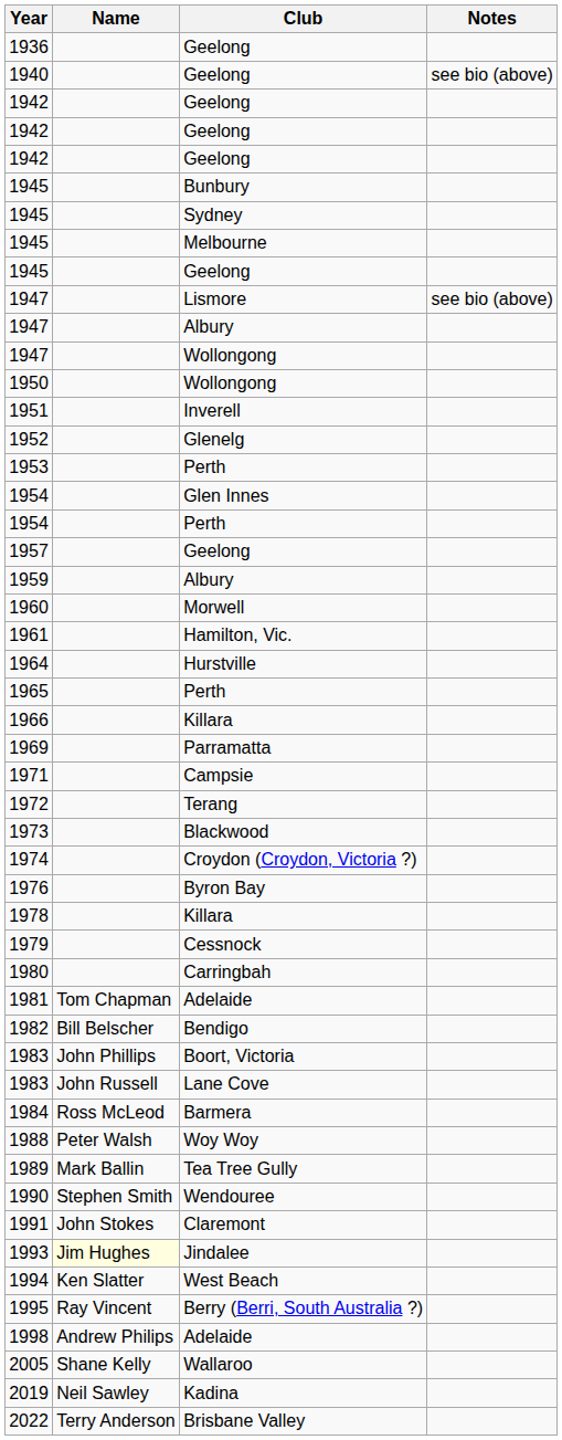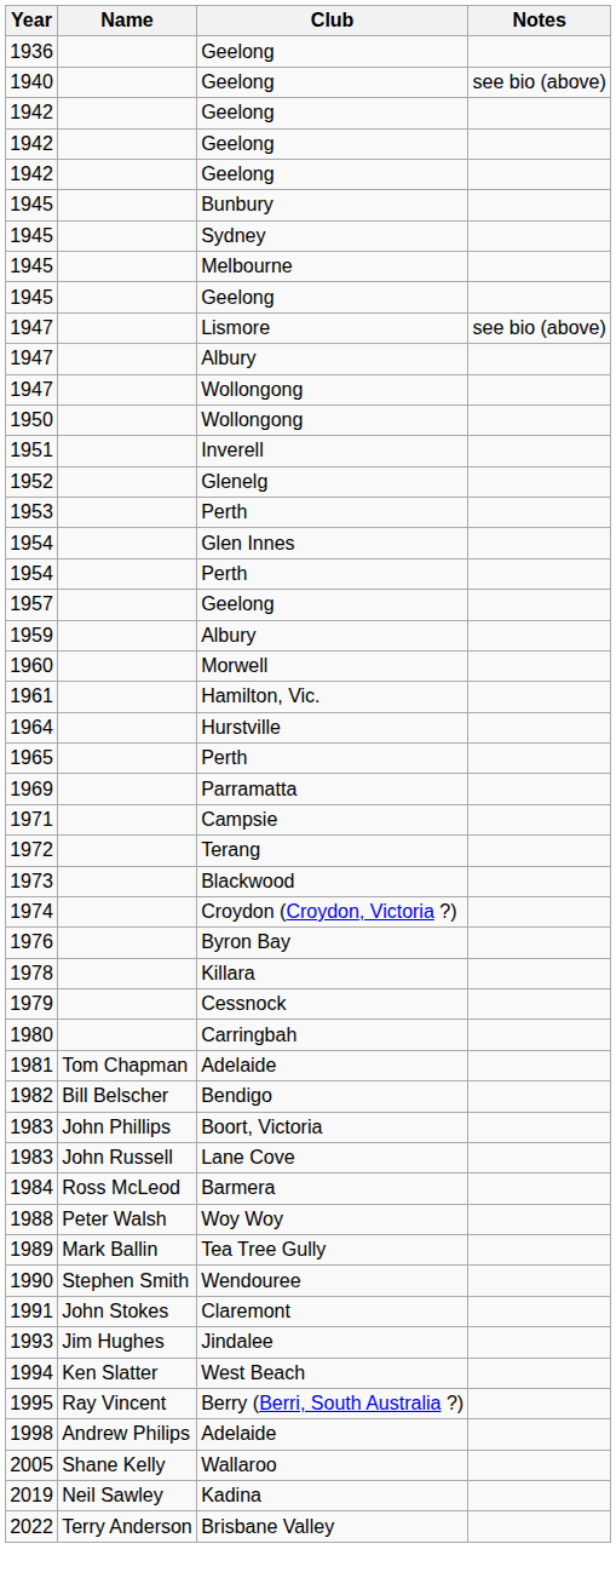 <table class="wikitable sortable">
 <tr>
 <th>Year</th>
 <th>Name</th>
 <th>Club</th>
 <th>Notes</th>
 </tr>
 <tr>
 <td>1936</td>
 <td></td>
 <td>Geelong</td>
 <td></td>
 </tr>
 <tr>
 <td>1940</td>
 <td></td>
 <td>Geelong</td>
 <td>see bio (above)</td>
 </tr>
 <tr>
 <td>1942</td>
 <td></td>
 <td>Geelong</td>
 <td></td>
 </tr>
 <tr>
 <td>1942</td>
 <td></td>
 <td>Geelong</td>
 <td></td>
 </tr>
 <tr>
 <td>1942</td>
 <td></td>
 <td>Geelong</td>
 <td></td>
 </tr>
 <tr>
 <td>1945</td>
 <td></td>
 <td>Bunbury</td>
 <td></td>
 </tr>
 <tr>
 <td>1945</td>
 <td></td>
 <td>Sydney</td>
 <td></td>
 </tr>
 <tr>
 <td>1945</td>
 <td></td>
 <td>Melbourne</td>
 <td></td>
 </tr>
 <tr>
 <td>1945</td>
 <td></td>
 <td>Geelong</td>
 <td></td>
 </tr>
 <tr>
 <td>1947</td>
 <td></td>
 <td>Lismore</td>
 <td>see bio (above)</td>
 </tr>
 <tr>
 <td>1947</td>
 <td></td>
 <td>Albury</td>
 <td></td>
 </tr>
 <tr>
 <td>1947</td>
 <td></td>
 <td>Wollongong</td>
 <td></td>
 </tr>
 <tr>
 <td>1950</td>
 <td></td>
 <td>Wollongong</td>
 <td></td>
 </tr>
 <tr>
 <td>1951</td>
 <td></td>
 <td>Inverell</td>
 <td></td>
 </tr>
 <tr>
 <td>1952</td>
 <td></td>
 <td>Glenelg</td>
 <td></td>
 </tr>
 <tr>
 <td>1953</td>
 <td></td>
 <td>Perth</td>
 <td></td>
 </tr>
 <tr>
 <td>1954</td>
 <td></td>
 <td>Glen Innes</td>
 <td></td>
 </tr>
 <tr>
 <td>1954</td>
 <td></td>
 <td>Perth</td>
 <td></td>
 </tr>
 <tr>
 <td>1957</td>
 <td></td>
 <td>Geelong</td>
 <td></td>
 </tr>
 <tr>
 <td>1959</td>
 <td></td>
 <td>Albury</td>
 <td></td>
 </tr>
 <tr>
 <td>1960</td>
 <td></td>
 <td>Morwell</td>
 <td></td>
 </tr>
 <tr>
 <td>1961</td>
 <td></td>
 <td>Hamilton, Vic.</td>
 <td></td>
 </tr>
 <tr>
 <td>1964</td>
 <td></td>
 <td>Hurstville</td>
 <td></td>
 </tr>
 <tr>
 <td>1965</td>
 <td></td>
 <td>Perth</td>
 <td></td>
 </tr>
 <tr>
-<td>1966</td>
-<td></td>
-<td>Killara</td>
-<td></td>
-</tr>
-<tr>
 <td>1969</td>
 <td></td>
 <td>Parramatta</td>
 <td></td>
 </tr>
 <tr>
 <td>1971</td>
 <td></td>
 <td>Campsie</td>
 <td></td>
 </tr>
 <tr>
 <td>1972</td>
 <td></td>
 <td>Terang</td>
 <td></td>
 </tr>
 <tr>
 <td>1973</td>
 <td></td>
 <td>Blackwood</td>
 <td></td>
 </tr>
 <tr>
 <td>1974</td>
 <td></td>
 <td>Croydon (<a href='#'>Croydon, Victoria</a> ?)</td>
 <td></td>
 </tr>
 <tr>
 <td>1976</td>
 <td></td>
 <td>Byron Bay</td>
 <td></td>
 </tr>
 <tr>
 <td>1978</td>
 <td></td>
 <td>Killara</td>
 <td></td>
 </tr>
 <tr>
 <td>1979</td>
 <td></td>
 <td>Cessnock</td>
 <td></td>
 </tr>
 <tr>
 <td>1980</td>
 <td></td>
 <td>Carringbah</td>
 <td></td>
 </tr>
 <tr>
 <td>1981</td>
 <td>Tom Chapman</td>
 <td>Adelaide</td>
 <td></td>
 </tr>
 <tr>
 <td>1982</td>
 <td>Bill Belscher</td>
 <td>Bendigo</td>
 <td></td>
 </tr>
 <tr>
 <td>1983</td>
 <td>John Phillips</td>
 <td>Boort, Victoria</td>
 <td></td>
 </tr>
 <tr>
 <td>1983</td>
 <td>John Russell</td>
 <td>Lane Cove</td>
 <td></td>
 </tr>
 <tr>
 <td>1984</td>
 <td>Ross McLeod</td>
 <td>Barmera</td>
 <td></td>
 </tr>
 <tr>
 <td>1988</td>
 <td>Peter Walsh</td>
 <td>Woy Woy</td>
 <td></td>
 </tr>
 <tr>
 <td>1989</td>
 <td>Mark Ballin</td>
 <td>Tea Tree Gully</td>
 <td></td>
 </tr>
 <tr>
 <td>1990</td>
 <td>Stephen Smith</td>
 <td>Wendouree</td>
 <td></td>
 </tr>
 <tr>
 <td>1991</td>
 <td>John Stokes</td>
 <td>Claremont</td>
 <td></td>
 </tr>
 <tr>
 <td>1993</td>
-<td style="background: lightyellow;">Jim Hughes</td>
+<td>Jim Hughes</td>
 <td>Jindalee</td>
 <td></td>
 </tr>
 <tr>
 <td>1994</td>
 <td>Ken Slatter</td>
 <td>West Beach</td>
 <td></td>
 </tr>
 <tr>
 <td>1995</td>
 <td>Ray Vincent</td>
 <td>Berry (<a href='#'>Berri, South Australia</a> ?)</td>
 <td></td>
 </tr>
 <tr>
 <td>1998</td>
 <td>Andrew Philips</td>
 <td>Adelaide</td>
 <td></td>
 </tr>
 <tr>
 <td>2005</td>
 <td>Shane Kelly</td>
 <td>Wallaroo</td>
 <td></td>
 </tr>
 <tr>
 <td>2019</td>
 <td>Neil Sawley</td>
 <td>Kadina</td>
 <td></td>
 </tr>
 <tr>
 <td>2022</td>
 <td>Terry Anderson</td>
 <td>Brisbane Valley</td>
 <td></td>
 </tr>
 </table>
